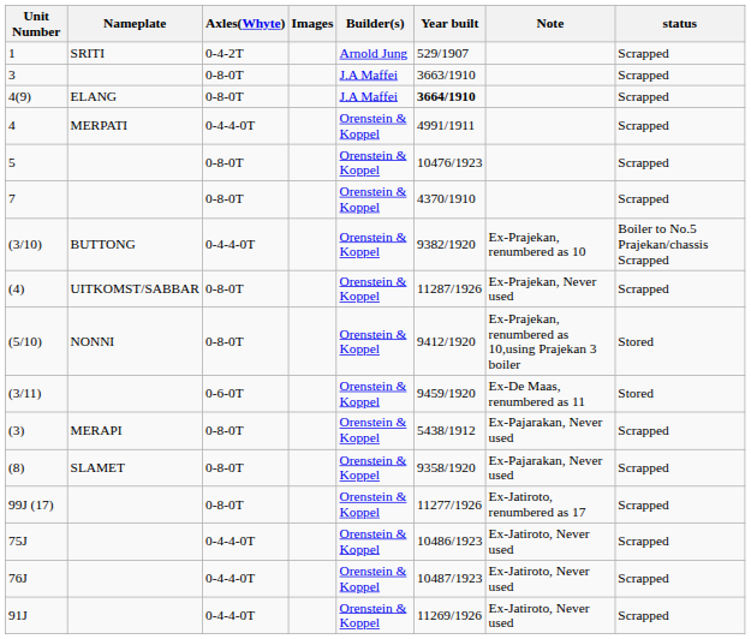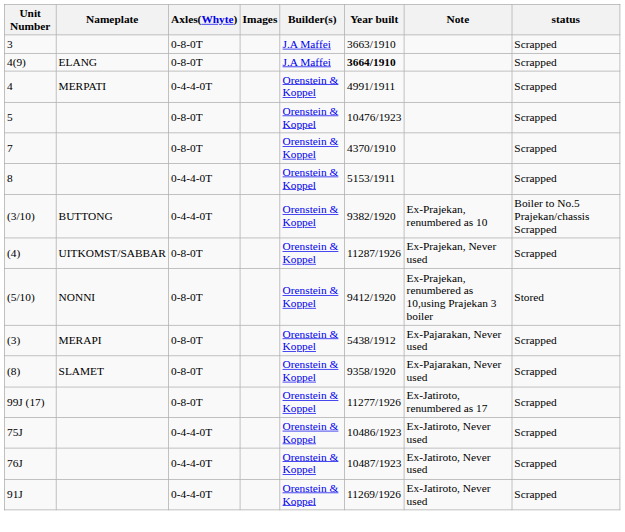 <table class="wikitable">
 <tr>
 <th>Unit Number</th>
 <th>Nameplate</th>
 <th>Axles(<a href='#'>Whyte</a>)</th>
 <th>Images</th>
 <th>Builder(s)</th>
 <th>Year built</th>
 <th>Note</th>
 <th>status</th>
-</tr>
-<tr>
-<td>1</td>
-<td>SRITI</td>
-<td>0-4-2T</td>
-<td></td>
-<td> <a href='#'>Arnold Jung</a></td>
-<td>529/1907</td>
-<td></td>
-<td>Scrapped</td>
 </tr>
 <tr>
 <td>3</td>
 <td></td>
 <td>0-8-0T</td>
 <td></td>
 <td> <a href='#'>J.A Maffei</a></td>
 <td>3663/1910</td>
 <td></td>
 <td>Scrapped</td>
 </tr>
 <tr>
 <td>4(9)</td>
 <td>ELANG</td>
 <td>0-8-0T</td>
 <td></td>
 <td> <a href='#'>J.A Maffei</a></td>
 <td><strong>3664/1910</strong></td>
 <td></td>
 <td>Scrapped</td>
 </tr>
 <tr>
 <td>4</td>
 <td>MERPATI</td>
 <td>0-4-4-0T</td>
 <td></td>
 <td> <a href='#'>Orenstein & Koppel</a></td>
 <td>4991/1911</td>
 <td></td>
 <td>Scrapped</td>
 </tr>
 <tr>
 <td>5</td>
 <td></td>
 <td>0-8-0T</td>
 <td><br></td>
 <td> <a href='#'>Orenstein & Koppel</a></td>
 <td>10476/1923</td>
 <td></td>
 <td>Scrapped</td>
 </tr>
 <tr>
 <td>7</td>
 <td></td>
 <td>0-8-0T</td>
 <td></td>
 <td> <a href='#'>Orenstein & Koppel</a></td>
 <td>4370/1910</td>
 <td></td>
 <td>Scrapped</td>
 </tr>
 <tr>
+<td>8</td>
+<td></td>
+<td>0-4-4-0T</td>
+<td><br></td>
+<td> <a href='#'>Orenstein & Koppel</a></td>
+<td>5153/1911</td>
+<td></td>
+<td>Scrapped</td>
+</tr>
+<tr>
 <td>(3/10)</td>
 <td>BUTTONG</td>
 <td>0-4-4-0T</td>
 <td></td>
 <td> <a href='#'>Orenstein & Koppel</a></td>
 <td>9382/1920</td>
 <td>Ex-Prajekan, renumbered as 10</td>
 <td>Boiler to No.5 Prajekan/chassis Scrapped</td>
 </tr>
 <tr>
 <td>(4)</td>
 <td>UITKOMST/SABBAR</td>
 <td>0-8-0T</td>
 <td></td>
 <td> <a href='#'>Orenstein & Koppel</a></td>
 <td>11287/1926</td>
 <td>Ex-Prajekan, Never used</td>
 <td>Scrapped</td>
 </tr>
 <tr>
 <td>(5/10)</td>
 <td>NONNI</td>
 <td>0-8-0T</td>
 <td></td>
 <td> <a href='#'>Orenstein & Koppel</a></td>
 <td>9412/1920</td>
 <td>Ex-Prajekan, renumbered as 10,using Prajekan 3 boiler</td>
-<td>Stored</td>
-</tr>
-<tr>
-<td>(3/11)</td>
-<td></td>
-<td>0-6-0T</td>
-<td><br></td>
-<td> <a href='#'>Orenstein & Koppel</a></td>
-<td>9459/1920</td>
-<td>Ex-De Maas, renumbered as 11</td>
 <td>Stored</td>
 </tr>
 <tr>
 <td>(3)</td>
 <td>MERAPI</td>
 <td>0-8-0T</td>
 <td><br></td>
 <td> <a href='#'>Orenstein & Koppel</a></td>
 <td>5438/1912</td>
 <td>Ex-Pajarakan, Never used</td>
 <td>Scrapped</td>
 </tr>
 <tr>
 <td>(8)</td>
 <td>SLAMET</td>
 <td>0-8-0T</td>
 <td></td>
 <td> <a href='#'>Orenstein & Koppel</a></td>
 <td>9358/1920</td>
 <td>Ex-Pajarakan, Never used</td>
 <td>Scrapped</td>
 </tr>
 <tr>
 <td>99J (17)</td>
 <td></td>
 <td>0-8-0T</td>
 <td><br></td>
 <td> <a href='#'>Orenstein & Koppel</a></td>
 <td>11277/1926</td>
 <td>Ex-Jatiroto, renumbered as 17</td>
 <td>Scrapped</td>
 </tr>
 <tr>
 <td>75J</td>
 <td></td>
 <td>0-4-4-0T</td>
 <td></td>
 <td> <a href='#'>Orenstein & Koppel</a></td>
 <td>10486/1923</td>
 <td>Ex-Jatiroto, Never used</td>
 <td>Scrapped</td>
 </tr>
 <tr>
 <td>76J</td>
 <td></td>
 <td>0-4-4-0T</td>
 <td></td>
 <td> <a href='#'>Orenstein & Koppel</a></td>
 <td>10487/1923</td>
 <td>Ex-Jatiroto, Never used</td>
 <td>Scrapped</td>
 </tr>
 <tr>
 <td>91J</td>
 <td></td>
 <td>0-4-4-0T</td>
 <td></td>
 <td> <a href='#'>Orenstein & Koppel</a></td>
 <td>11269/1926</td>
 <td>Ex-Jatiroto, Never used</td>
 <td>Scrapped</td>
 </tr>
 </table>
